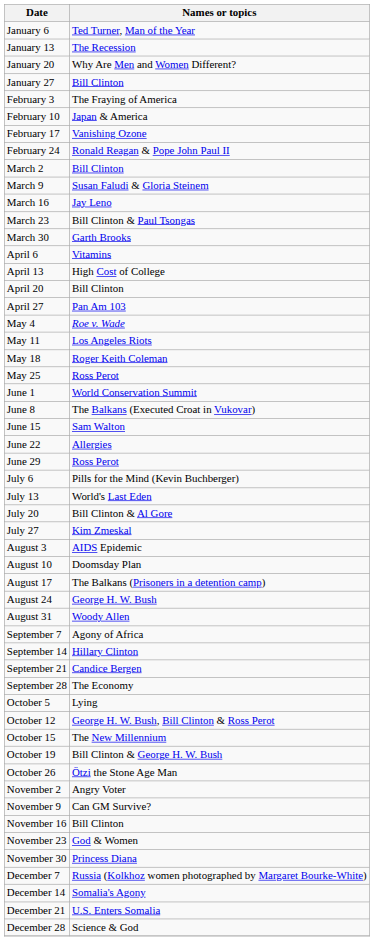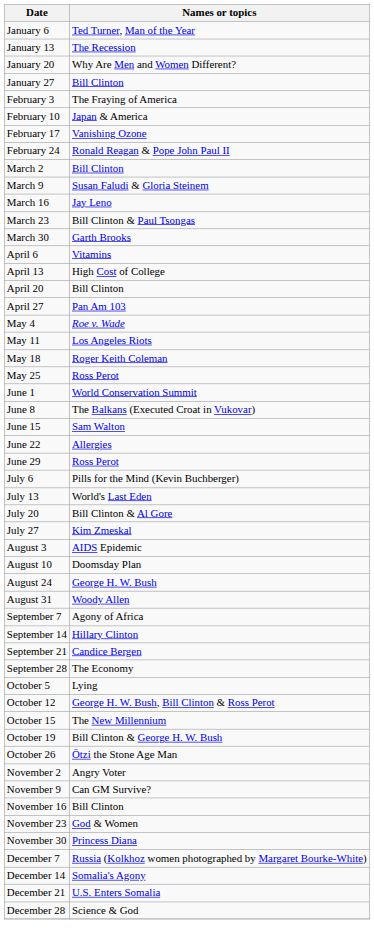 <table class="wikitable">
 <tr>
 <th>Date</th>
 <th>Names or topics</th>
 </tr>
 <tr>
 <td>January 6</td>
 <td><a href='#'>Ted Turner</a>, <a href='#'>Man of the Year</a></td>
 </tr>
 <tr>
 <td>January 13</td>
 <td><a href='#'>The Recession</a></td>
 </tr>
 <tr>
 <td>January 20</td>
 <td>Why Are <a href='#'>Men</a> and <a href='#'>Women</a> Different?</td>
 </tr>
 <tr>
 <td>January 27</td>
 <td><a href='#'>Bill Clinton</a></td>
 </tr>
 <tr>
 <td>February 3</td>
 <td>The Fraying of America</td>
 </tr>
 <tr>
 <td>February 10</td>
 <td><a href='#'>Japan</a> & America</td>
 </tr>
 <tr>
 <td>February 17</td>
 <td><a href='#'>Vanishing Ozone</a></td>
 </tr>
 <tr>
 <td>February 24</td>
 <td><a href='#'>Ronald Reagan</a> & <a href='#'>Pope John Paul II</a></td>
 </tr>
 <tr>
 <td>March 2</td>
 <td><a href='#'>Bill Clinton</a></td>
 </tr>
 <tr>
 <td>March 9</td>
 <td><a href='#'>Susan Faludi</a> & <a href='#'>Gloria Steinem</a></td>
 </tr>
 <tr>
 <td>March 16</td>
 <td><a href='#'>Jay Leno</a></td>
 </tr>
 <tr>
 <td>March 23</td>
 <td>Bill Clinton & <a href='#'>Paul Tsongas</a></td>
 </tr>
 <tr>
 <td>March 30</td>
 <td><a href='#'>Garth Brooks</a></td>
 </tr>
 <tr>
 <td>April 6</td>
 <td><a href='#'>Vitamins</a></td>
 </tr>
 <tr>
 <td>April 13</td>
 <td>High <a href='#'>Cost</a> of College</td>
 </tr>
 <tr>
 <td>April 20</td>
 <td>Bill Clinton</td>
 </tr>
 <tr>
 <td>April 27</td>
 <td><a href='#'>Pan Am 103</a></td>
 </tr>
 <tr>
 <td>May 4</td>
 <td><em><a href='#'>Roe v. Wade</a></em></td>
 </tr>
 <tr>
 <td>May 11</td>
 <td><a href='#'>Los Angeles Riots</a></td>
 </tr>
 <tr>
 <td>May 18</td>
 <td><a href='#'>Roger Keith Coleman</a></td>
 </tr>
 <tr>
 <td>May 25</td>
 <td><a href='#'>Ross Perot</a></td>
 </tr>
 <tr>
 <td>June 1</td>
 <td><a href='#'>World Conservation Summit</a></td>
 </tr>
 <tr>
 <td>June 8</td>
 <td>The <a href='#'>Balkans</a> (Executed Croat in <a href='#'>Vukovar</a>)</td>
 </tr>
 <tr>
 <td>June 15</td>
 <td><a href='#'>Sam Walton</a></td>
 </tr>
 <tr>
 <td>June 22</td>
 <td><a href='#'>Allergies</a></td>
 </tr>
 <tr>
 <td>June 29</td>
 <td><a href='#'>Ross Perot</a></td>
 </tr>
 <tr>
 <td>July 6</td>
 <td>Pills for the Mind (Kevin Buchberger)</td>
 </tr>
 <tr>
 <td>July 13</td>
 <td>World's <a href='#'>Last Eden</a></td>
 </tr>
 <tr>
 <td>July 20</td>
 <td>Bill Clinton & <a href='#'>Al Gore</a></td>
 </tr>
 <tr>
 <td>July 27</td>
 <td><a href='#'>Kim Zmeskal</a></td>
 </tr>
 <tr>
 <td>August 3</td>
 <td><a href='#'>AIDS</a> Epidemic</td>
 </tr>
 <tr>
 <td>August 10</td>
 <td>Doomsday Plan</td>
 </tr>
 <tr>
-<td>August 17</td>
-<td>The Balkans (<a href='#'>Prisoners in a detention camp</a>)</td>
-</tr>
-<tr>
 <td>August 24</td>
 <td><a href='#'>George H. W. Bush</a></td>
 </tr>
 <tr>
 <td>August 31</td>
 <td><a href='#'>Woody Allen</a></td>
 </tr>
 <tr>
 <td>September 7</td>
 <td>Agony of Africa</td>
 </tr>
 <tr>
 <td>September 14</td>
 <td><a href='#'>Hillary Clinton</a></td>
 </tr>
 <tr>
 <td>September 21</td>
 <td><a href='#'>Candice Bergen</a></td>
 </tr>
 <tr>
 <td>September 28</td>
 <td>The Economy</td>
 </tr>
 <tr>
 <td>October 5</td>
 <td>Lying</td>
 </tr>
 <tr>
 <td>October 12</td>
 <td><a href='#'>George H. W. Bush</a>, <a href='#'>Bill Clinton</a> & <a href='#'>Ross Perot</a></td>
 </tr>
 <tr>
 <td>October 15</td>
 <td>The <a href='#'>New Millennium</a></td>
 </tr>
 <tr>
 <td>October 19</td>
 <td>Bill Clinton & <a href='#'>George H. W. Bush</a></td>
 </tr>
 <tr>
 <td>October 26</td>
 <td><a href='#'>Ötzi</a> the Stone Age Man</td>
 </tr>
 <tr>
 <td>November 2</td>
 <td>Angry Voter</td>
 </tr>
 <tr>
 <td>November 9</td>
 <td>Can GM Survive?</td>
 </tr>
 <tr>
 <td>November 16</td>
 <td>Bill Clinton</td>
 </tr>
 <tr>
 <td>November 23</td>
 <td><a href='#'>God</a> & Women</td>
 </tr>
 <tr>
 <td>November 30</td>
 <td><a href='#'>Princess Diana</a></td>
 </tr>
 <tr>
 <td>December 7</td>
 <td><a href='#'>Russia</a> (<a href='#'>Kolkhoz</a> women photographed by <a href='#'>Margaret Bourke-White</a>)</td>
 </tr>
 <tr>
 <td>December 14</td>
 <td><a href='#'>Somalia's Agony</a></td>
 </tr>
 <tr>
 <td>December 21</td>
 <td><a href='#'>U.S. Enters Somalia</a></td>
 </tr>
 <tr>
 <td>December 28</td>
 <td>Science & God</td>
 </tr>
 <tr>
 </tr>
 </table>
